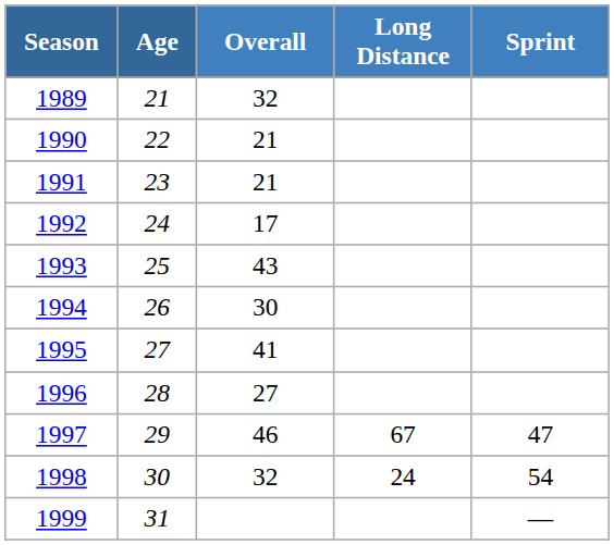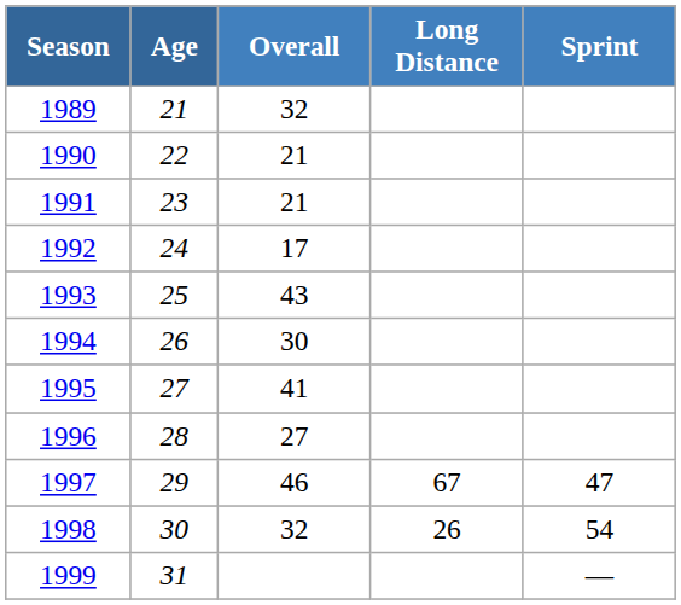 <table class="wikitable" style="font-size:95%; text-align:center; border:grey solid 1px; border-collapse:collapse; background:#ffffff;">
 <tr>
 <th style="background-color:#369; color:white; width:60px;" rowspan="2"> Season </th>
 <th style="background-color:#369; color:white; width:40px;" rowspan="2"> Age </th>
 </tr>
 <tr>
 <th style="background-color:#4180be; color:white; width:75px;">Overall</th>
 <th style="background-color:#4180be; color:white; width:75px;">Long Distance</th>
 <th style="background-color:#4180be; color:white; width:75px;">Sprint</th>
 </tr>
 <tr>
 <td><a href='#'>1989</a></td>
 <td><em>21</em></td>
 <td>32</td>
 <td></td>
 <td></td>
 </tr>
 <tr>
 <td><a href='#'>1990</a></td>
 <td><em>22</em></td>
 <td>21</td>
 <td></td>
 <td></td>
 </tr>
 <tr>
 <td><a href='#'>1991</a></td>
 <td><em>23</em></td>
 <td>21</td>
 <td></td>
 <td></td>
 </tr>
 <tr>
 <td><a href='#'>1992</a></td>
 <td><em>24</em></td>
 <td>17</td>
 <td></td>
 <td></td>
 </tr>
 <tr>
 <td><a href='#'>1993</a></td>
 <td><em>25</em></td>
 <td>43</td>
 <td></td>
 <td></td>
 </tr>
 <tr>
 <td><a href='#'>1994</a></td>
 <td><em>26</em></td>
 <td>30</td>
 <td></td>
 <td></td>
 </tr>
 <tr>
 <td><a href='#'>1995</a></td>
 <td><em>27</em></td>
 <td>41</td>
 <td></td>
 <td></td>
 </tr>
 <tr>
 <td><a href='#'>1996</a></td>
 <td><em>28</em></td>
 <td>27</td>
 <td></td>
 <td></td>
 </tr>
 <tr>
 <td><a href='#'>1997</a></td>
 <td><em>29</em></td>
 <td>46</td>
 <td>67</td>
 <td>47</td>
 </tr>
 <tr>
 <td><a href='#'>1998</a></td>
 <td><em>30</em></td>
 <td>32</td>
-<td>24</td>
+<td>26</td>
 <td>54</td>
 </tr>
 <tr>
 <td><a href='#'>1999</a></td>
 <td><em>31</em></td>
 <td></td>
 <td></td>
 <td>—</td>
 </tr>
 </table>
